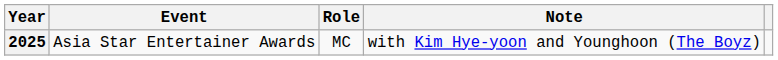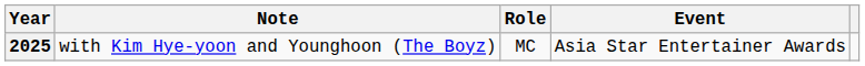 <table class="wikitable plainrowheaders" style="text-align: center;">
 <tr>
 <th scope="col">Year</th>
+<th scope="col">Note</th>
+<th scope="col">Role</th>
 <th scope="col">Event</th>
-<th scope="col">Role</th>
-<th scope="col">Note</th>
 <th scope="col" class="unsortable"></th>
 </tr>
 <tr>
 <th scope="row">2025</th>
+<td>with <a href='#'>Kim Hye-yoon</a> and Younghoon (<a href='#'>The Boyz</a>)</td>
+<td>MC</td>
 <td>Asia Star Entertainer Awards</td>
-<td>MC</td>
-<td>with <a href='#'>Kim Hye-yoon</a> and Younghoon (<a href='#'>The Boyz</a>)</td>
 <td></td>
 </tr>
 </table>
